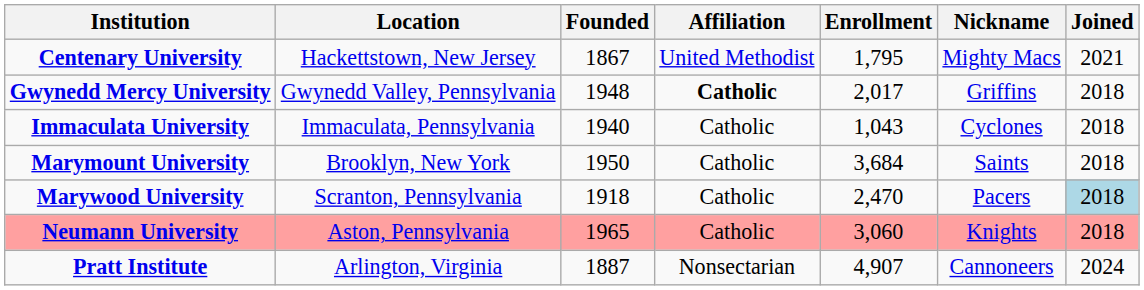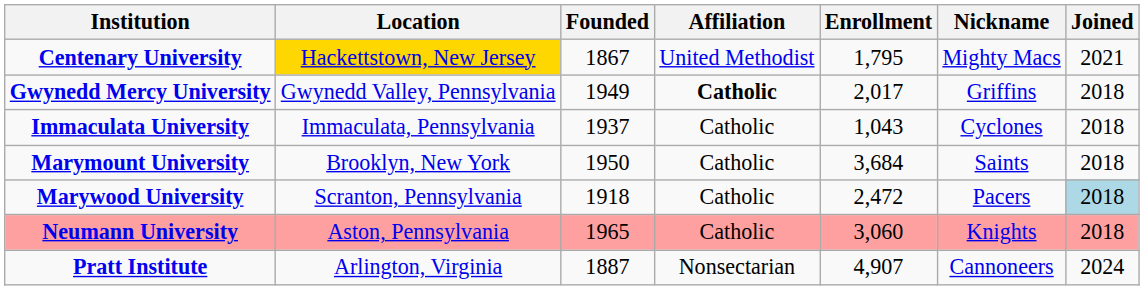 <table class="wikitable sortable" style="text-align:center;">
 <tr>
 <th>Institution</th>
 <th>Location</th>
 <th>Founded</th>
 <th>Affiliation</th>
 <th>Enrollment</th>
 <th>Nickname</th>
 <th>Joined</th>
 </tr>
 <tr>
 <td><strong><a href='#'>Centenary University</a></strong></td>
-<td><a href='#'>Hackettstown, New Jersey</a></td>
+<td style="background: gold;"><a href='#'>Hackettstown, New Jersey</a></td>
 <td>1867</td>
 <td><a href='#'>United Methodist</a></td>
 <td>1,795</td>
 <td><a href='#'>Mighty Macs</a></td>
 <td>2021</td>
 </tr>
 <tr>
 <td><strong><a href='#'>Gwynedd Mercy University</a></strong></td>
 <td><a href='#'>Gwynedd Valley, Pennsylvania</a></td>
-<td>1948</td>
+<td>1949</td>
 <td><strong>Catholic<br></strong></td>
 <td>2,017</td>
 <td><a href='#'>Griffins</a></td>
 <td>2018</td>
 </tr>
 <tr>
 <td><strong><a href='#'>Immaculata University</a></strong></td>
 <td><a href='#'>Immaculata, Pennsylvania</a></td>
-<td>1940</td>
+<td>1937</td>
 <td>Catholic<br></td>
 <td>1,043</td>
 <td><a href='#'>Cyclones</a></td>
 <td>2018</td>
 </tr>
 <tr>
 <td><strong><a href='#'>Marymount University</a></strong></td>
 <td><a href='#'>Brooklyn, New York</a></td>
 <td>1950</td>
 <td>Catholic<br></td>
 <td>3,684</td>
 <td><a href='#'>Saints</a></td>
 <td>2018</td>
 </tr>
 <tr>
 <td><strong><a href='#'>Marywood University</a></strong></td>
 <td><a href='#'>Scranton, Pennsylvania</a></td>
 <td>1918</td>
 <td>Catholic<br></td>
-<td>2,470</td>
+<td>2,472</td>
 <td><a href='#'>Pacers</a></td>
 <td style="background: lightblue;">2018</td>
 </tr>
 <tr bgcolor="ffa0a0">
 <td><strong><a href='#'>Neumann University</a></strong></td>
 <td><a href='#'>Aston, Pennsylvania</a></td>
 <td>1965</td>
 <td>Catholic<br></td>
 <td>3,060</td>
 <td><a href='#'>Knights</a></td>
 <td>2018</td>
 </tr>
 <tr>
 <td><strong><a href='#'>Pratt Institute</a></strong></td>
 <td><a href='#'>Arlington, Virginia</a></td>
 <td>1887</td>
 <td>Nonsectarian</td>
 <td>4,907</td>
 <td><a href='#'>Cannoneers</a></td>
 <td>2024</td>
 </tr>
 </table>
